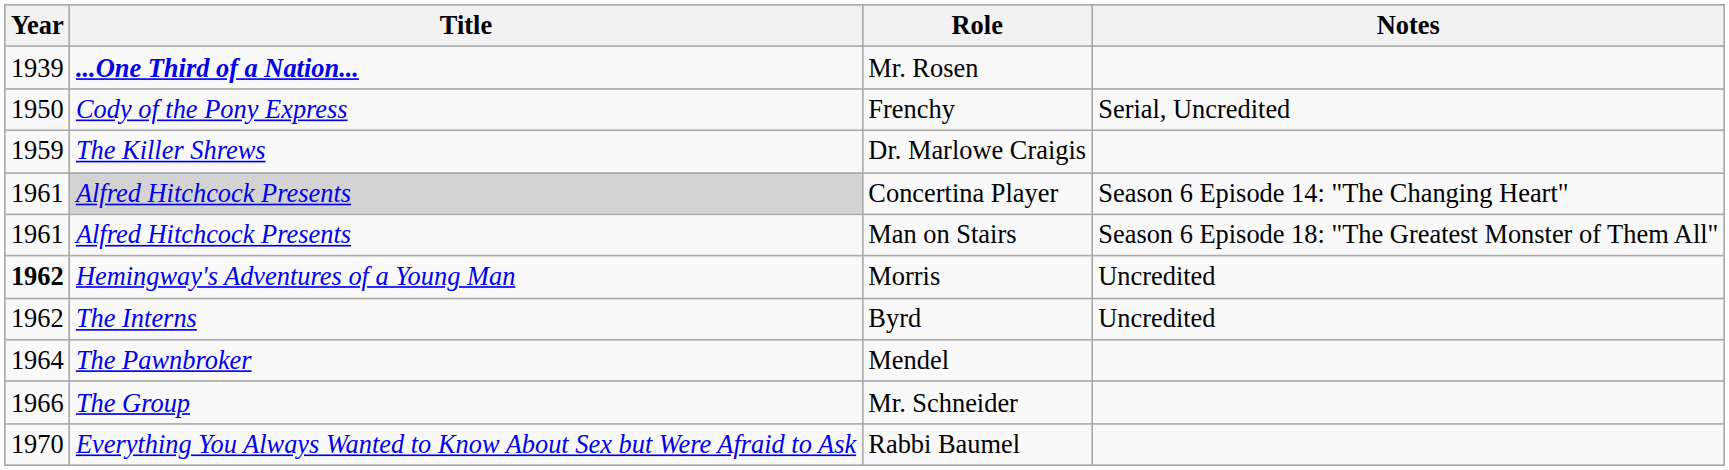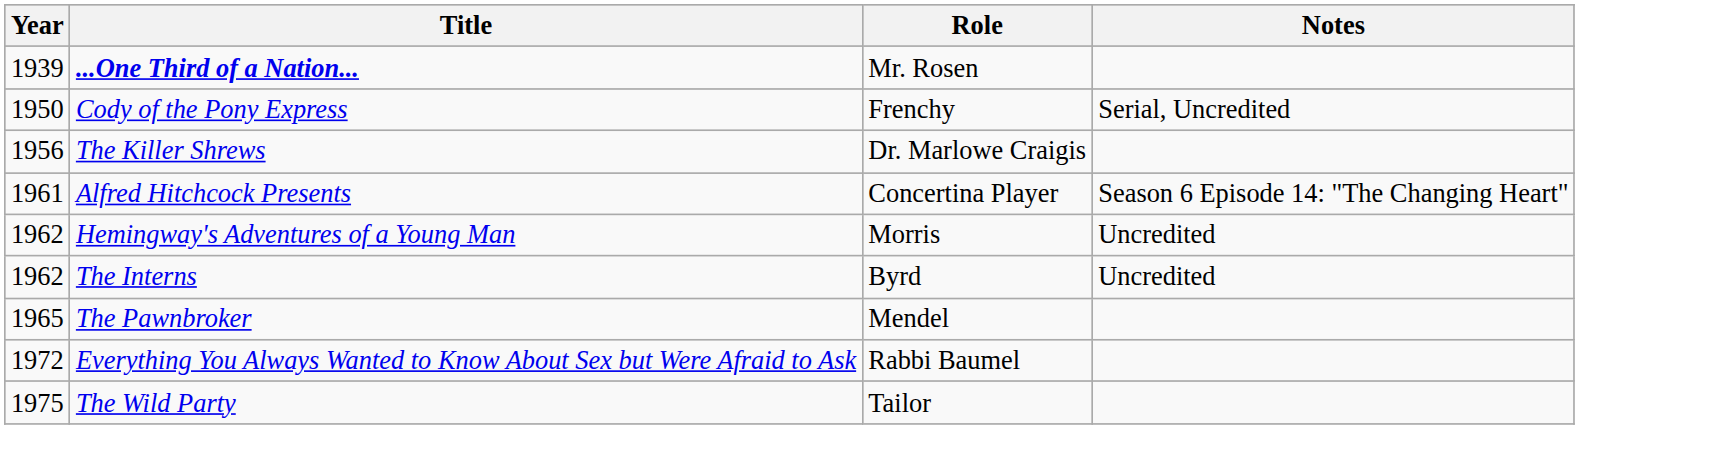 <table class="wikitable">
 <tr>
 <th>Year</th>
 <th>Title</th>
 <th>Role</th>
 <th>Notes</th>
 </tr>
 <tr>
 <td>1939</td>
 <td><strong><em><a href='#'>...One Third of a Nation...</a></em></strong></td>
 <td>Mr. Rosen</td>
 <td></td>
 </tr>
 <tr>
 <td>1950</td>
 <td><em><a href='#'>Cody of the Pony Express</a></em></td>
 <td>Frenchy</td>
 <td>Serial, Uncredited</td>
 </tr>
 <tr>
-<td>1959</td>
+<td>1956</td>
 <td><em><a href='#'>The Killer Shrews</a></em></td>
 <td>Dr. Marlowe Craigis</td>
 <td></td>
 </tr>
 <tr>
 <td>1961</td>
-<td style="background: lightgrey;"><em><a href='#'>Alfred Hitchcock Presents</a></em></td>
+<td><em><a href='#'>Alfred Hitchcock Presents</a></em></td>
 <td>Concertina Player</td>
 <td>Season 6 Episode 14: "The Changing Heart"</td>
 </tr>
 <tr>
-<td>1961</td>
-<td><em><a href='#'>Alfred Hitchcock Presents</a></em></td>
-<td>Man on Stairs</td>
-<td>Season 6 Episode 18: "The Greatest Monster of Them All"</td>
-</tr>
-<tr>
-<td><strong>1962</strong></td>
+<td>1962</td>
 <td><em><a href='#'>Hemingway's Adventures of a Young Man</a></em></td>
 <td>Morris</td>
 <td>Uncredited</td>
 </tr>
 <tr>
 <td>1962</td>
 <td><em><a href='#'>The Interns</a></em></td>
 <td>Byrd</td>
 <td>Uncredited</td>
 </tr>
 <tr>
-<td>1964</td>
+<td>1965</td>
 <td><em><a href='#'>The Pawnbroker</a></em></td>
 <td>Mendel</td>
 <td></td>
 </tr>
 <tr>
-<td>1966</td>
-<td><em><a href='#'>The Group</a></em></td>
-<td>Mr. Schneider</td>
-<td></td>
-</tr>
-<tr>
-<td>1970</td>
+<td>1972</td>
 <td><em><a href='#'>Everything You Always Wanted to Know About Sex but Were Afraid to Ask</a></em></td>
 <td>Rabbi Baumel</td>
 <td></td>
 </tr>
+<tr>
+<td>1975</td>
+<td><em><a href='#'>The Wild Party</a></em></td>
+<td>Tailor</td>
+<td></td>
+</tr>
 </table>
